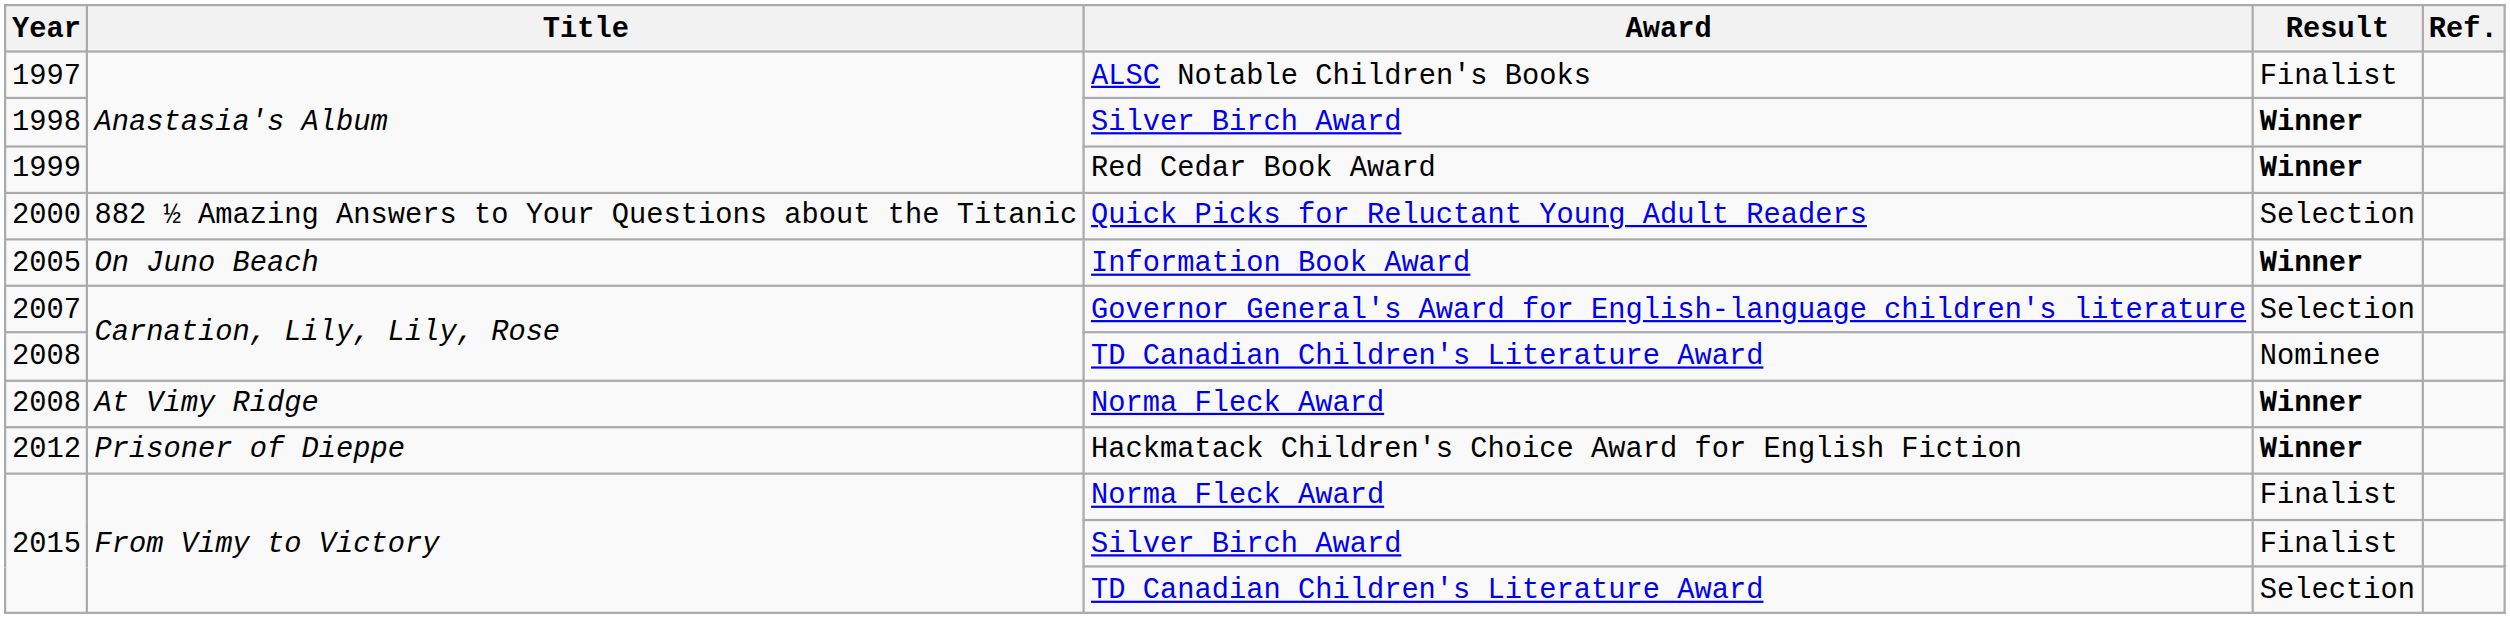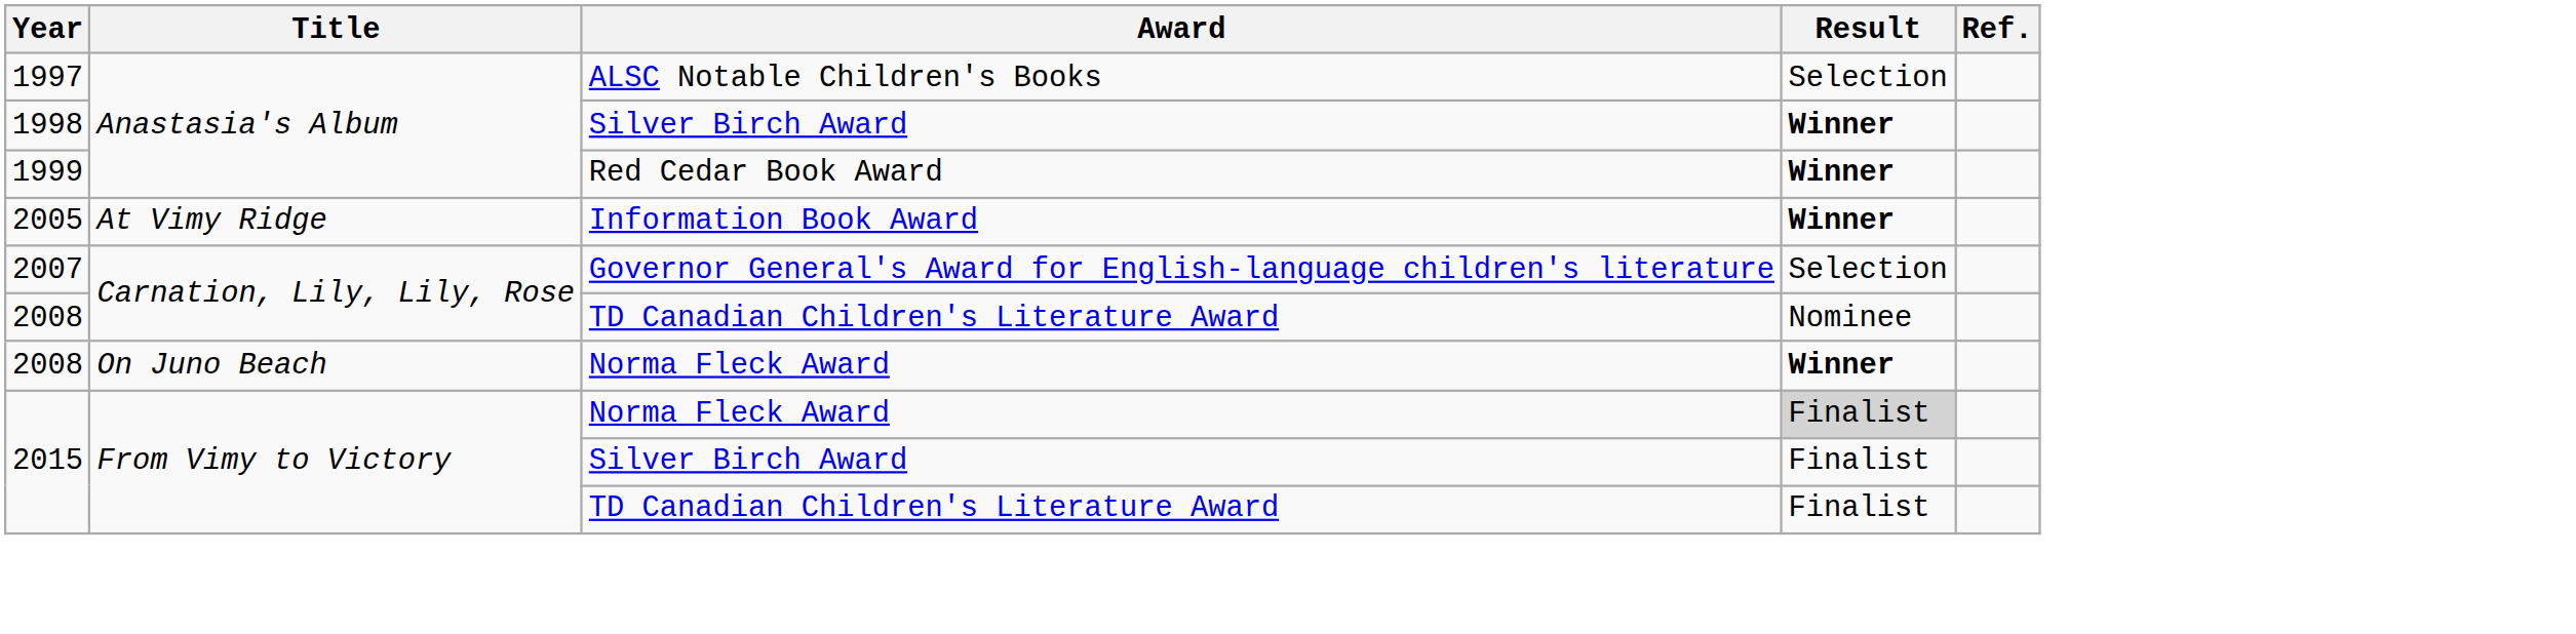 <table class="wikitable sortable mw-collapsible">
 <tr>
 <th>Year</th>
 <th>Title</th>
 <th>Award</th>
 <th>Result</th>
 <th>Ref.</th>
 </tr>
 <tr>
 <td>1997</td>
 <td rowspan="3"><em>Anastasia's Album</em></td>
 <td><a href='#'>ALSC</a> Notable Children's Books</td>
-<td>Finalist</td>
+<td>Selection</td>
 <td></td>
 </tr>
 <tr>
 <td>1998</td>
 <td><a href='#'>Silver Birch Award</a></td>
 <td><strong>Winner</strong></td>
 <td></td>
 </tr>
 <tr>
 <td>1999</td>
 <td>Red Cedar Book Award</td>
 <td><strong>Winner</strong></td>
 <td></td>
 </tr>
 <tr>
-<td>2000</td>
-<td>882 ½ Amazing Answers to Your Questions about the Titanic</td>
-<td><a href='#'>Quick Picks for Reluctant Young Adult Readers</a></td>
-<td>Selection</td>
-<td></td>
-</tr>
-<tr>
 <td>2005</td>
-<td><em>On Juno Beach</em></td>
+<td><em>At Vimy Ridge</em></td>
 <td><a href='#'>Information Book Award</a></td>
 <td><strong>Winner</strong></td>
 <td></td>
 </tr>
 <tr>
 <td>2007</td>
 <td rowspan=2><em>Carnation, Lily, Lily, Rose</em></td>
 <td><a href='#'>Governor General's Award for English-language children's literature</a></td>
 <td>Selection</td>
 <td></td>
 </tr>
 <tr>
 <td>2008</td>
 <td><a href='#'>TD Canadian Children's Literature Award</a></td>
 <td>Nominee</td>
 <td></td>
 </tr>
 <tr>
 <td>2008</td>
-<td><em>At Vimy Ridge</em></td>
+<td><em>On Juno Beach</em></td>
 <td><a href='#'>Norma Fleck Award</a></td>
-<td><strong>Winner</strong></td>
-<td></td>
-</tr>
-<tr>
-<td>2012</td>
-<td><em>Prisoner of Dieppe</em></td>
-<td>Hackmatack Children's Choice Award for English Fiction</td>
 <td><strong>Winner</strong></td>
 <td></td>
 </tr>
 <tr>
 <td rowspan="3">2015</td>
 <td rowspan="3"><em>From Vimy to Victory</em></td>
 <td><a href='#'>Norma Fleck Award</a></td>
-<td>Finalist</td>
+<td style="background: lightgrey;">Finalist</td>
 <td></td>
 </tr>
 <tr>
 <td><a href='#'>Silver Birch Award</a></td>
 <td>Finalist</td>
 <td></td>
 </tr>
 <tr>
 <td><a href='#'>TD Canadian Children's Literature Award</a></td>
-<td>Selection</td>
+<td>Finalist</td>
 <td></td>
 </tr>
 </table>
